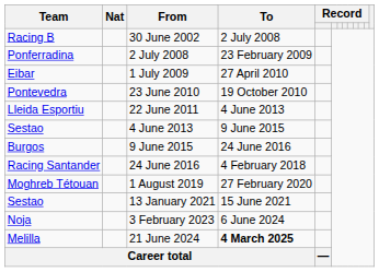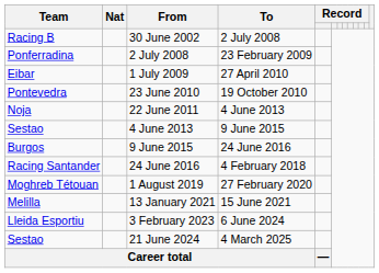 <table class="wikitable" style="text-align: center">
 <tr>
 <th rowspan="2">Team</th>
 <th rowspan="2">Nat</th>
 <th rowspan="2">From</th>
 <th rowspan="2">To</th>
 <th colspan="8">Record</th>
 <th rowspan=2></th>
 </tr>
 <tr>
 <th></th>
 <th></th>
 <th></th>
 <th></th>
 <th></th>
 <th></th>
 <th></th>
 <th></th>
 </tr>
 <tr>
 <td align="left"><a href='#'>Racing B</a></td>
 <td></td>
 <td align=left>30 June 2002</td>
 <td align=left>2 July 2008<br></td>
 <td></td>
 </tr>
 <tr>
 <td align="left"><a href='#'>Ponferradina</a></td>
 <td></td>
 <td align=left>2 July 2008</td>
 <td align=left>23 February 2009<br></td>
 <td></td>
 </tr>
 <tr>
 <td align="left"><a href='#'>Eibar</a></td>
 <td></td>
 <td align=left>1 July 2009</td>
 <td align=left>27 April 2010<br></td>
 <td></td>
 </tr>
 <tr>
 <td align="left"><a href='#'>Pontevedra</a></td>
 <td></td>
 <td align=left>23 June 2010</td>
 <td align=left>19 October 2010<br></td>
 <td></td>
 </tr>
 <tr>
-<td align="left"><a href='#'>Lleida Esportiu</a></td>
+<td align="left"><a href='#'>Noja</a></td>
 <td></td>
 <td align=left>22 June 2011</td>
 <td align=left>4 June 2013<br></td>
 <td></td>
 </tr>
 <tr>
 <td align="left"><a href='#'>Sestao</a></td>
 <td></td>
 <td align=left>4 June 2013</td>
 <td align=left>9 June 2015<br></td>
 <td></td>
 </tr>
 <tr>
 <td align="left"><a href='#'>Burgos</a></td>
 <td></td>
 <td align=left>9 June 2015</td>
 <td align=left>24 June 2016<br></td>
 <td></td>
 </tr>
 <tr>
 <td align="left"><a href='#'>Racing Santander</a></td>
 <td></td>
 <td align=left>24 June 2016</td>
 <td align=left>4 February 2018<br></td>
 <td></td>
 </tr>
 <tr>
 <td align="left"><a href='#'>Moghreb Tétouan</a></td>
 <td></td>
 <td align=left>1 August 2019</td>
 <td align=left>27 February 2020<br></td>
 <td></td>
 </tr>
 <tr>
-<td align="left"><a href='#'>Sestao</a></td>
+<td align="left"><a href='#'>Melilla</a></td>
 <td></td>
 <td align=left>13 January 2021</td>
 <td align=left>15 June 2021<br></td>
 <td></td>
 </tr>
 <tr>
-<td align="left"><a href='#'>Noja</a></td>
+<td align="left"><a href='#'>Lleida Esportiu</a></td>
 <td></td>
 <td align=left>3 February 2023</td>
 <td align=left>6 June 2024<br></td>
 <td></td>
 </tr>
 <tr>
-<td align="left"><a href='#'>Melilla</a></td>
+<td align="left"><a href='#'>Sestao</a></td>
 <td></td>
 <td align=left>21 June 2024</td>
-<td align=left><strong>4 March 2025<br></strong></td>
+<td align=left>4 March 2025<br></td>
 <td></td>
 </tr>
 <tr>
 <th colspan=4>Career total<br></th>
 <th>—</th>
 </tr>
 </table>
